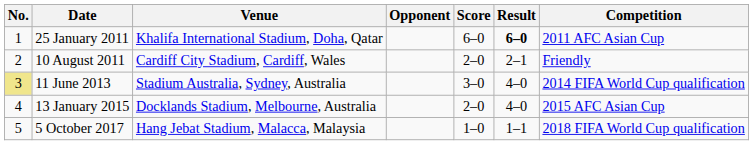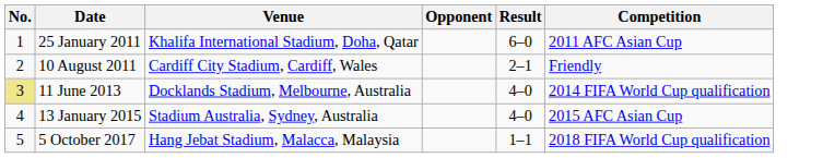 <table class="wikitable sortable">
 <tr>
 <th scope="col">No.</th>
 <th scope="col">Date</th>
 <th scope="col">Venue</th>
 <th scope="col">Opponent</th>
-<th scope="col">Score</th>
 <th scope="col">Result</th>
 <th scope="col">Competition</th>
 </tr>
 <tr>
 <td align="center">1</td>
 <td>25 January 2011</td>
 <td><a href='#'>Khalifa International Stadium</a>, <a href='#'>Doha</a>, Qatar</td>
 <td></td>
 <td align="center">6–0</td>
-<td align="center"><strong>6–0</strong></td>
 <td><a href='#'>2011 AFC Asian Cup</a></td>
 </tr>
 <tr>
 <td align="center">2</td>
 <td>10 August 2011</td>
 <td><a href='#'>Cardiff City Stadium</a>, <a href='#'>Cardiff</a>, Wales</td>
 <td></td>
-<td align="center">2–0</td>
 <td align="center">2–1</td>
 <td><a href='#'>Friendly</a></td>
 </tr>
 <tr>
 <td align="center" style="background: khaki;">3</td>
 <td>11 June 2013</td>
-<td><a href='#'>Stadium Australia</a>, <a href='#'>Sydney</a>, Australia</td>
+<td><a href='#'>Docklands Stadium</a>, <a href='#'>Melbourne</a>, Australia</td>
 <td></td>
-<td align="center">3–0</td>
 <td align="center">4–0</td>
 <td><a href='#'>2014 FIFA World Cup qualification</a></td>
 </tr>
 <tr>
 <td align="center">4</td>
 <td>13 January 2015</td>
-<td><a href='#'>Docklands Stadium</a>, <a href='#'>Melbourne</a>, Australia</td>
+<td><a href='#'>Stadium Australia</a>, <a href='#'>Sydney</a>, Australia</td>
 <td></td>
-<td align="center">2–0</td>
 <td align="center">4–0</td>
 <td><a href='#'>2015 AFC Asian Cup</a></td>
 </tr>
 <tr>
 <td align="center">5</td>
 <td>5 October 2017</td>
 <td><a href='#'>Hang Jebat Stadium</a>, <a href='#'>Malacca</a>, Malaysia</td>
 <td></td>
-<td align="center">1–0</td>
 <td align="center">1–1</td>
 <td><a href='#'>2018 FIFA World Cup qualification</a></td>
 </tr>
 </table>
